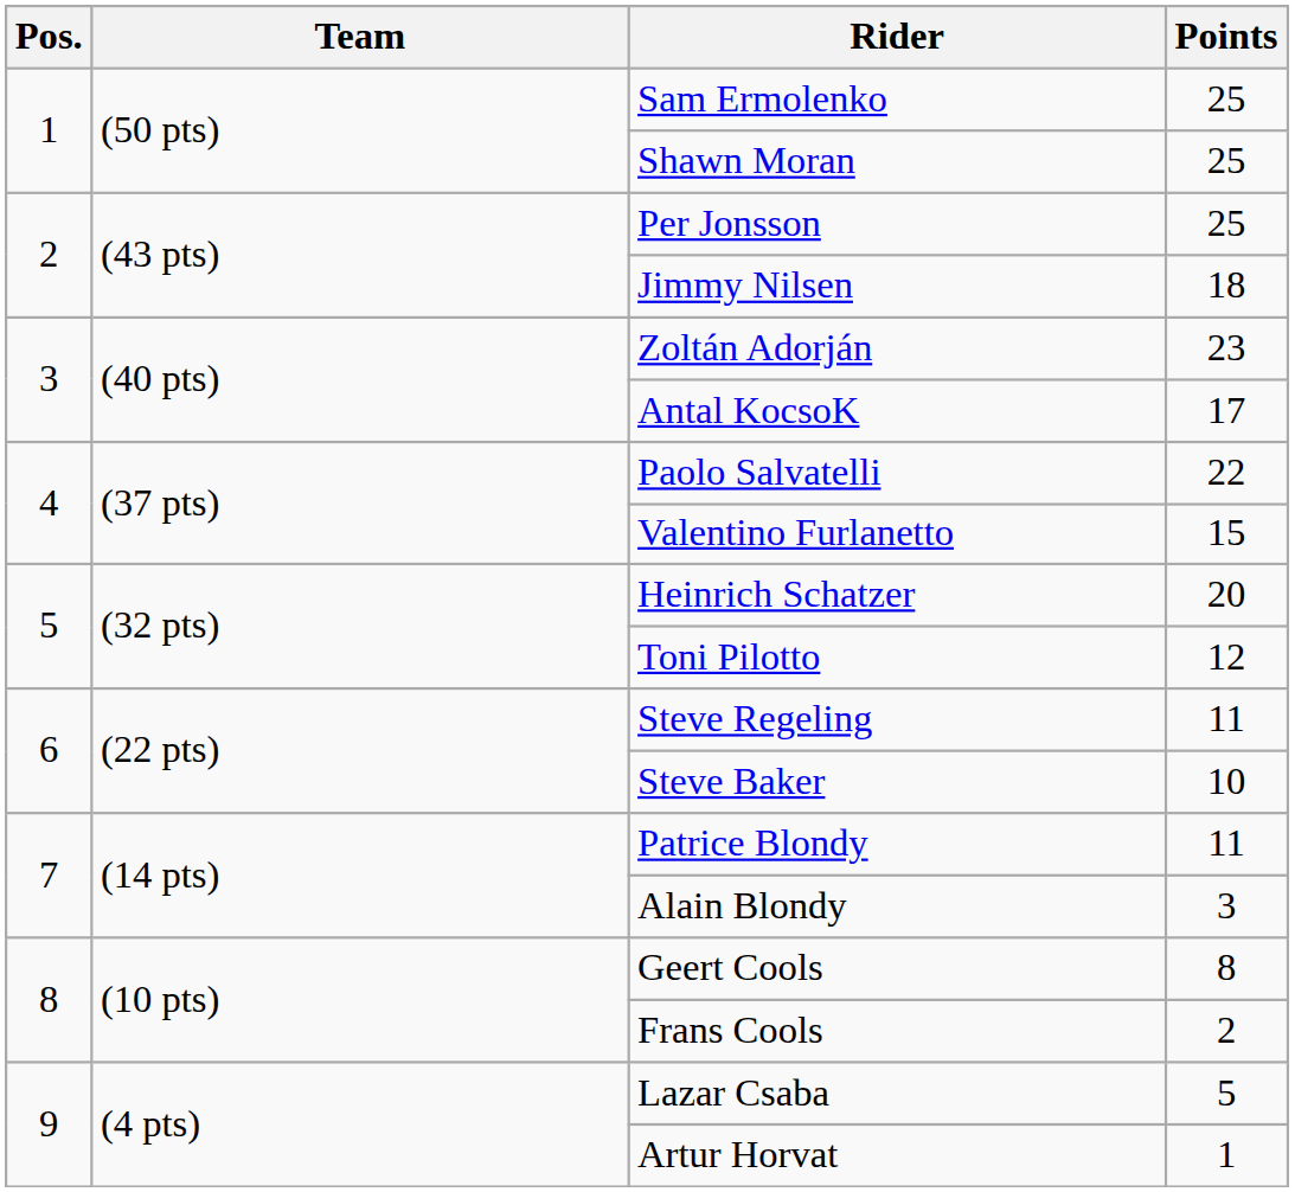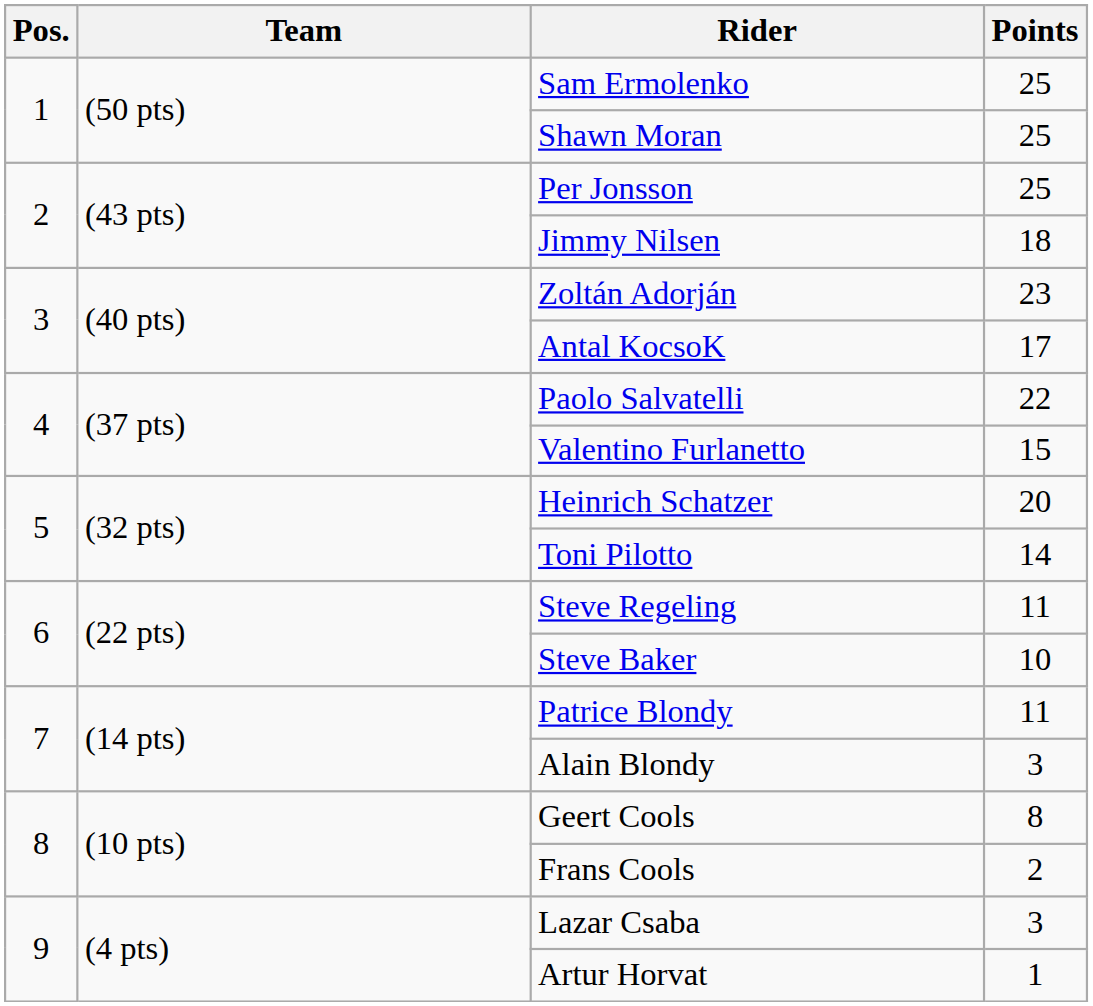 <table class=wikitable style="font-size:93%;">
 <tr>
 <th width=25px>Pos.</th>
 <th width=200px>Team</th>
 <th width=200px>Rider</th>
 <th width=40px>Points</th>
 </tr>
 <tr align=center>
 <td rowspan=2>1</td>
 <td rowspan=2 align=left> (50 pts)</td>
 <td align=left><a href='#'>Sam Ermolenko</a></td>
 <td>25</td>
 </tr>
 <tr align=center>
 <td align=left><a href='#'>Shawn Moran</a></td>
 <td>25</td>
 </tr>
 <tr align=center>
 <td rowspan=2>2</td>
 <td rowspan=2 align=left> (43 pts)</td>
 <td align=left><a href='#'>Per Jonsson</a></td>
 <td>25</td>
 </tr>
 <tr align=center>
 <td align=left><a href='#'>Jimmy Nilsen</a></td>
 <td>18</td>
 </tr>
 <tr align=center>
 <td rowspan=2>3</td>
 <td rowspan=2 align=left> (40 pts)</td>
 <td align=left><a href='#'>Zoltán Adorján</a></td>
 <td>23</td>
 </tr>
 <tr align=center>
 <td align=left><a href='#'>Antal KocsoK</a></td>
 <td>17</td>
 </tr>
 <tr align=center>
 <td rowspan=2>4</td>
 <td rowspan=2 align=left> (37 pts)</td>
 <td align=left><a href='#'>Paolo Salvatelli</a></td>
 <td>22</td>
 </tr>
 <tr align=center>
 <td align=left><a href='#'>Valentino Furlanetto</a></td>
 <td>15</td>
 </tr>
 <tr align=center>
 <td rowspan=2>5</td>
 <td rowspan=2 align=left> (32 pts)</td>
 <td align=left><a href='#'>Heinrich Schatzer</a></td>
 <td>20</td>
 </tr>
 <tr align=center>
 <td align=left><a href='#'>Toni Pilotto</a></td>
-<td>12</td>
+<td>14</td>
 </tr>
 <tr align=center>
 <td rowspan=2>6</td>
 <td rowspan=2 align=left> (22 pts)</td>
 <td align=left><a href='#'>Steve Regeling</a></td>
 <td>11</td>
 </tr>
 <tr align=center>
 <td align=left><a href='#'>Steve Baker</a></td>
 <td>10</td>
 </tr>
 <tr align=center>
 <td rowspan=2>7</td>
 <td rowspan=2 align=left> (14 pts)</td>
 <td align=left><a href='#'>Patrice Blondy </a></td>
 <td>11</td>
 </tr>
 <tr align=center>
 <td align=left>Alain Blondy</td>
 <td>3</td>
 </tr>
 <tr align=center>
 <td rowspan=2>8</td>
 <td rowspan=2 align=left> (10 pts)</td>
 <td align=left>Geert Cools</td>
 <td>8</td>
 </tr>
 <tr align=center>
 <td align=left>Frans Cools</td>
 <td>2</td>
 </tr>
 <tr align=center>
 <td rowspan=2>9</td>
 <td rowspan=2 align=left> (4 pts)</td>
 <td align=left>Lazar Csaba</td>
-<td>5</td>
+<td>3</td>
 </tr>
 <tr align=center>
 <td align=left>Artur Horvat</td>
 <td>1</td>
 </tr>
 </table>
